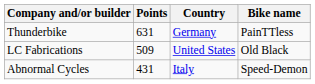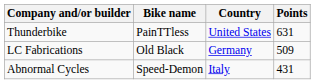 <table class="wikitable" border="1">
 <tr>
 <th>Company and/or builder</th>
+<th>Bike name</th>
+<th>Country</th>
 <th>Points</th>
-<th>Country</th>
-<th>Bike name</th>
 </tr>
 <tr>
 <td>Thunderbike</td>
+<td>PainTTless</td>
+<td><a href='#'>United States</a></td>
 <td>631</td>
-<td><a href='#'>Germany</a></td>
-<td>PainTTless</td>
 </tr>
 <tr>
 <td>LC Fabrications</td>
+<td>Old Black</td>
+<td><a href='#'>Germany</a></td>
 <td>509</td>
-<td><a href='#'>United States</a></td>
-<td>Old Black</td>
 </tr>
 <tr>
 <td>Abnormal Cycles</td>
+<td>Speed-Demon</td>
+<td><a href='#'>Italy</a></td>
 <td>431</td>
-<td><a href='#'>Italy</a></td>
-<td>Speed-Demon</td>
 </tr>
 </table>
